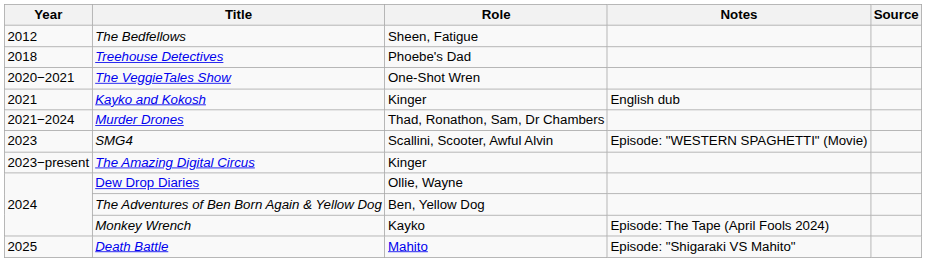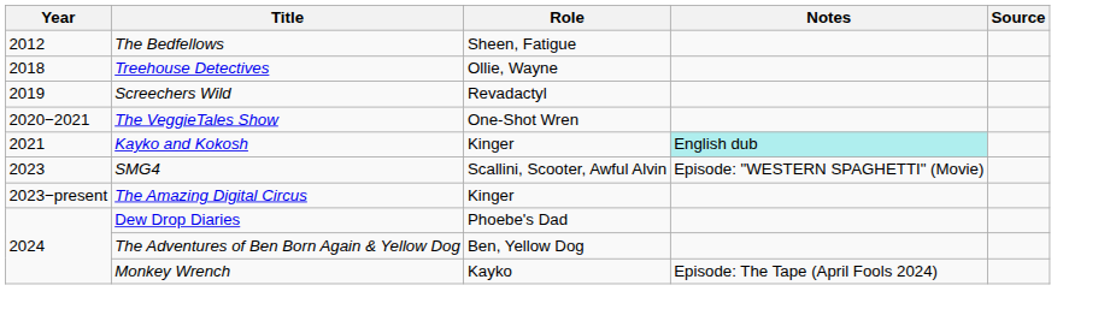 <table class="wikitable sortable">
 <tr>
 <th>Year</th>
 <th>Title</th>
 <th>Role</th>
 <th>Notes</th>
 <th>Source</th>
 </tr>
 <tr>
 <td>2012</td>
 <td><em>The Bedfellows</em></td>
 <td>Sheen, Fatigue</td>
 <td></td>
 <td></td>
 </tr>
 <tr>
 <td>2018</td>
 <td><em><a href='#'>Treehouse Detectives</a></em></td>
-<td>Phoebe's Dad</td>
+<td>Ollie, Wayne</td>
+<td></td>
+<td></td>
+</tr>
+<tr>
+<td>2019</td>
+<td><em>Screechers Wild</em></td>
+<td>Revadactyl</td>
 <td></td>
 <td></td>
 </tr>
 <tr>
 <td>2020−2021</td>
 <td><em><a href='#'>The VeggieTales Show</a></em></td>
 <td>One-Shot Wren</td>
 <td></td>
 <td></td>
 </tr>
 <tr>
 <td>2021</td>
 <td><em><a href='#'>Kayko and Kokosh</a></em></td>
 <td>Kinger</td>
-<td>English dub</td>
-<td></td>
-</tr>
-<tr>
-<td>2021−2024</td>
-<td><em><a href='#'>Murder Drones</a></em></td>
-<td>Thad, Ronathon, Sam, Dr Chambers</td>
-<td></td>
+<td style="background: paleturquoise;">English dub</td>
 <td></td>
 </tr>
 <tr>
 <td>2023</td>
 <td><em>SMG4</em></td>
 <td>Scallini, Scooter, Awful Alvin</td>
 <td>Episode: "WESTERN SPAGHETTI" (Movie)</td>
 <td></td>
 </tr>
 <tr>
 <td>2023−present</td>
 <td><em><a href='#'>The Amazing Digital Circus</a></em></td>
 <td>Kinger</td>
 <td></td>
 <td></td>
 </tr>
 <tr>
 <td rowspan="3">2024</td>
 <td><a href='#'>Dew Drop Diaries</a></td>
-<td>Ollie, Wayne</td>
+<td>Phoebe's Dad</td>
 <td></td>
 <td></td>
 </tr>
 <tr>
 <td><em>The Adventures of Ben Born Again & Yellow Dog</em></td>
 <td>Ben, Yellow Dog</td>
 <td></td>
 <td></td>
 </tr>
 <tr>
 <td><em>Monkey Wrench</em></td>
 <td>Kayko</td>
 <td>Episode: The Tape (April Fools 2024)</td>
 <td></td>
 </tr>
-<tr>
-<td>2025</td>
-<td><em><a href='#'>Death Battle</a></em></td>
-<td><a href='#'>Mahito</a></td>
-<td>Episode: "Shigaraki VS Mahito"</td>
-<td></td>
-</tr>
 </table>
